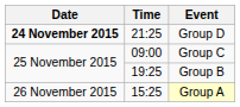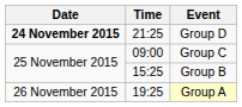 <table class = "wikitable" style="text-align:center;">
 <tr>
 <th width=150>Date</th>
 <th width=50>Time</th>
 <th width=80>Event</th>
 </tr>
 <tr>
 <td><strong>24 November 2015</strong></td>
 <td>21:25</td>
 <td>Group D</td>
 </tr>
 <tr>
 <td rowspan=2>25 November 2015</td>
 <td>09:00</td>
 <td>Group C</td>
 </tr>
 <tr>
-<td>19:25</td>
+<td>15:25</td>
 <td>Group B</td>
 </tr>
 <tr>
 <td>26 November 2015</td>
-<td>15:25</td>
+<td>19:25</td>
 <td bgcolor=ffffcc>Group A</td>
 </tr>
 </table>
